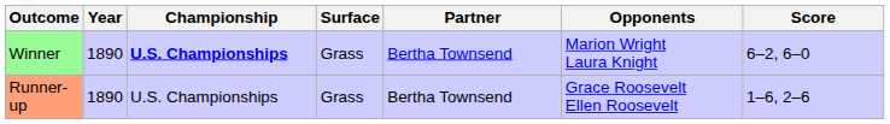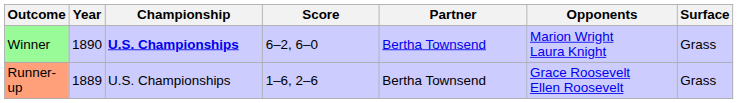 <table class="sortable wikitable">
 <tr>
 <th style="width:65px">Outcome</th>
 <th style="width:35px">Year</th>
 <th style="width:200px">Championship</th>
-<th style="width:50px">Surface</th>
+<th style="width:160px" class="unsortable">Score</th>
 <th style="width:200px">Partner</th>
 <th style="width:200px">Opponents</th>
-<th style="width:160px" class="unsortable">Score</th>
+<th style="width:50px">Surface</th>
 </tr>
 <tr style="background:#ccf;">
 <td style="background:#98fb98;">Winner</td>
 <td>1890</td>
 <td><strong><a href='#'>U.S. Championships</a></strong></td>
-<td>Grass</td>
+<td>6–2, 6–0</td>
 <td> <a href='#'>Bertha Townsend</a></td>
 <td> <a href='#'>Marion Wright</a> <br> <a href='#'> Laura Knight</a></td>
-<td>6–2, 6–0</td>
+<td>Grass</td>
 </tr>
 <tr style="background:#ccf;">
 <td style="background:#ffa07a;">Runner-up</td>
-<td>1890</td>
+<td>1889</td>
 <td>U.S. Championships</td>
-<td>Grass</td>
+<td>1–6, 2–6</td>
 <td> Bertha Townsend</td>
 <td> <a href='#'>Grace Roosevelt</a> <br> <a href='#'>Ellen Roosevelt</a></td>
-<td>1–6, 2–6</td>
+<td>Grass</td>
 </tr>
 </table>
